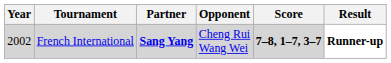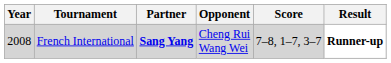 <table class="sortable wikitable" style="font-size: 90%;">
 <tr>
 <th>Year</th>
 <th>Tournament</th>
 <th>Partner</th>
 <th>Opponent</th>
 <th>Score</th>
 <th>Result</th>
 </tr>
 <tr style="background:#D5D5D5">
-<td align="center">2002</td>
+<td align="center">2008</td>
 <td align="left"><a href='#'>French International</a></td>
 <td align="left"><strong> <a href='#'>Sang Yang</a></strong></td>
 <td align="left"> <a href='#'>Cheng Rui</a> <br>  <a href='#'>Wang Wei</a></td>
-<td align="left"><strong>7–8, 1–7, 3–7</strong></td>
+<td align="left">7–8, 1–7, 3–7</td>
 <td style="text-align:left; background:white"> <strong>Runner-up</strong></td>
 </tr>
 </table>
